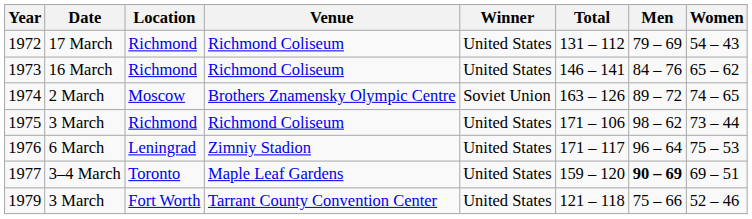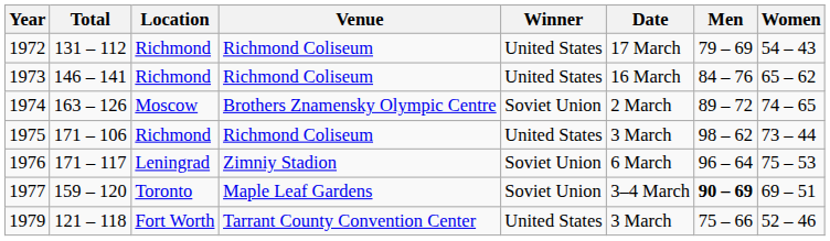 <table class="wikitable">
 <tr>
 <th>Year</th>
-<th>Date</th>
+<th>Total</th>
 <th>Location</th>
 <th>Venue</th>
 <th>Winner</th>
-<th>Total</th>
+<th>Date</th>
 <th>Men</th>
 <th>Women</th>
 </tr>
 <tr>
 <td>1972</td>
-<td>17 March</td>
+<td align=center>131 – 112</td>
 <td><a href='#'>Richmond</a></td>
 <td><a href='#'>Richmond Coliseum</a></td>
 <td> United States</td>
-<td align=center>131 – 112</td>
+<td>17 March</td>
 <td> 79 – 69</td>
 <td> 54 – 43</td>
 </tr>
 <tr>
 <td>1973</td>
-<td>16 March</td>
+<td align=center>146 – 141</td>
 <td><a href='#'>Richmond</a></td>
 <td><a href='#'>Richmond Coliseum</a></td>
 <td> United States</td>
-<td align=center>146 – 141</td>
+<td>16 March</td>
 <td> 84 – 76</td>
 <td> 65 – 62</td>
 </tr>
 <tr>
 <td>1974</td>
-<td>2 March</td>
+<td align=center>163 – 126</td>
 <td><a href='#'>Moscow</a></td>
 <td><a href='#'>Brothers Znamensky Olympic Centre</a></td>
 <td> Soviet Union</td>
-<td align=center>163 – 126</td>
+<td>2 March</td>
 <td> 89 – 72</td>
 <td> 74 – 65</td>
 </tr>
 <tr>
 <td>1975</td>
-<td>3 March</td>
+<td align=center>171 – 106</td>
 <td><a href='#'>Richmond</a></td>
 <td><a href='#'>Richmond Coliseum</a></td>
 <td> United States</td>
-<td align=center>171 – 106</td>
+<td>3 March</td>
 <td> 98 – 62</td>
 <td> 73 – 44</td>
 </tr>
 <tr>
 <td>1976</td>
-<td>6 March</td>
+<td align=center>171 – 117</td>
 <td><a href='#'>Leningrad</a></td>
 <td><a href='#'>Zimniy Stadion</a></td>
-<td> United States</td>
-<td align=center>171 – 117</td>
+<td> Soviet Union</td>
+<td>6 March</td>
 <td> 96 – 64</td>
 <td> 75 – 53</td>
 </tr>
 <tr>
 <td>1977</td>
-<td>3–4 March</td>
+<td align=center>159 – 120</td>
 <td><a href='#'>Toronto</a></td>
 <td><a href='#'>Maple Leaf Gardens</a></td>
-<td> United States</td>
-<td align=center>159 – 120</td>
+<td> Soviet Union</td>
+<td>3–4 March</td>
 <td><strong> 90 – 69</strong></td>
 <td> 69 – 51</td>
 </tr>
 <tr>
 <td>1979</td>
-<td>3 March</td>
+<td align=center>121 – 118</td>
 <td><a href='#'>Fort Worth</a></td>
 <td><a href='#'>Tarrant County Convention Center</a></td>
 <td> United States</td>
-<td align=center>121 – 118</td>
+<td>3 March</td>
 <td> 75 – 66</td>
 <td> 52 – 46</td>
 </tr>
 </table>
